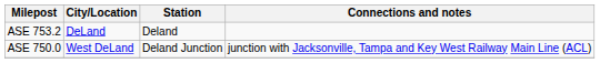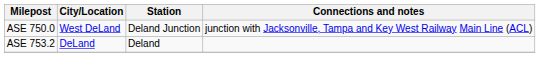 <table class="wikitable">
 <tr>
 <th>Milepost</th>
 <th>City/Location</th>
 <th>Station</th>
 <th>Connections and notes</th>
 </tr>
 <tr>
+<td>ASE 750.0</td>
+<td><a href='#'>West DeLand</a></td>
+<td>Deland Junction</td>
+<td>junction with <a href='#'>Jacksonville, Tampa and Key West Railway</a> <a href='#'>Main Line</a> (<a href='#'>ACL</a>)</td>
+</tr>
+<tr>
 <td>ASE 753.2</td>
 <td><a href='#'>DeLand</a></td>
 <td>Deland</td>
 <td></td>
 </tr>
 <tr>
-<td>ASE 750.0</td>
-<td><a href='#'>West DeLand</a></td>
-<td>Deland Junction</td>
-<td>junction with <a href='#'>Jacksonville, Tampa and Key West Railway</a> <a href='#'>Main Line</a> (<a href='#'>ACL</a>)</td>
-</tr>
-<tr>
 </tr>
 </table>
